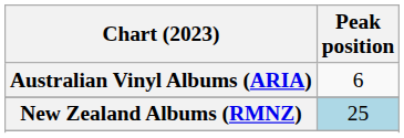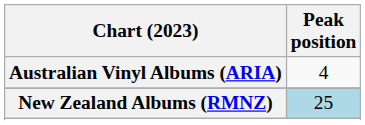 <table class="wikitable sortable plainrowheaders" style="text-align:center">
 <tr>
 <th scope="col">Chart (2023)</th>
 <th scope="col">Peak<br>position</th>
 </tr>
 <tr>
 <th scope="row">Australian Vinyl Albums (<a href='#'>ARIA</a>)</th>
-<td>6</td>
+<td>4</td>
 </tr>
 <tr>
 </tr>
 <tr>
 </tr>
 <tr>
 <th scope="row">New Zealand Albums (<a href='#'>RMNZ</a>)</th>
 <td style="background: lightblue;">25</td>
 </tr>
 <tr>
 </tr>
 <tr>
 </tr>
 <tr>
 </tr>
 <tr>
 </tr>
 </table>
